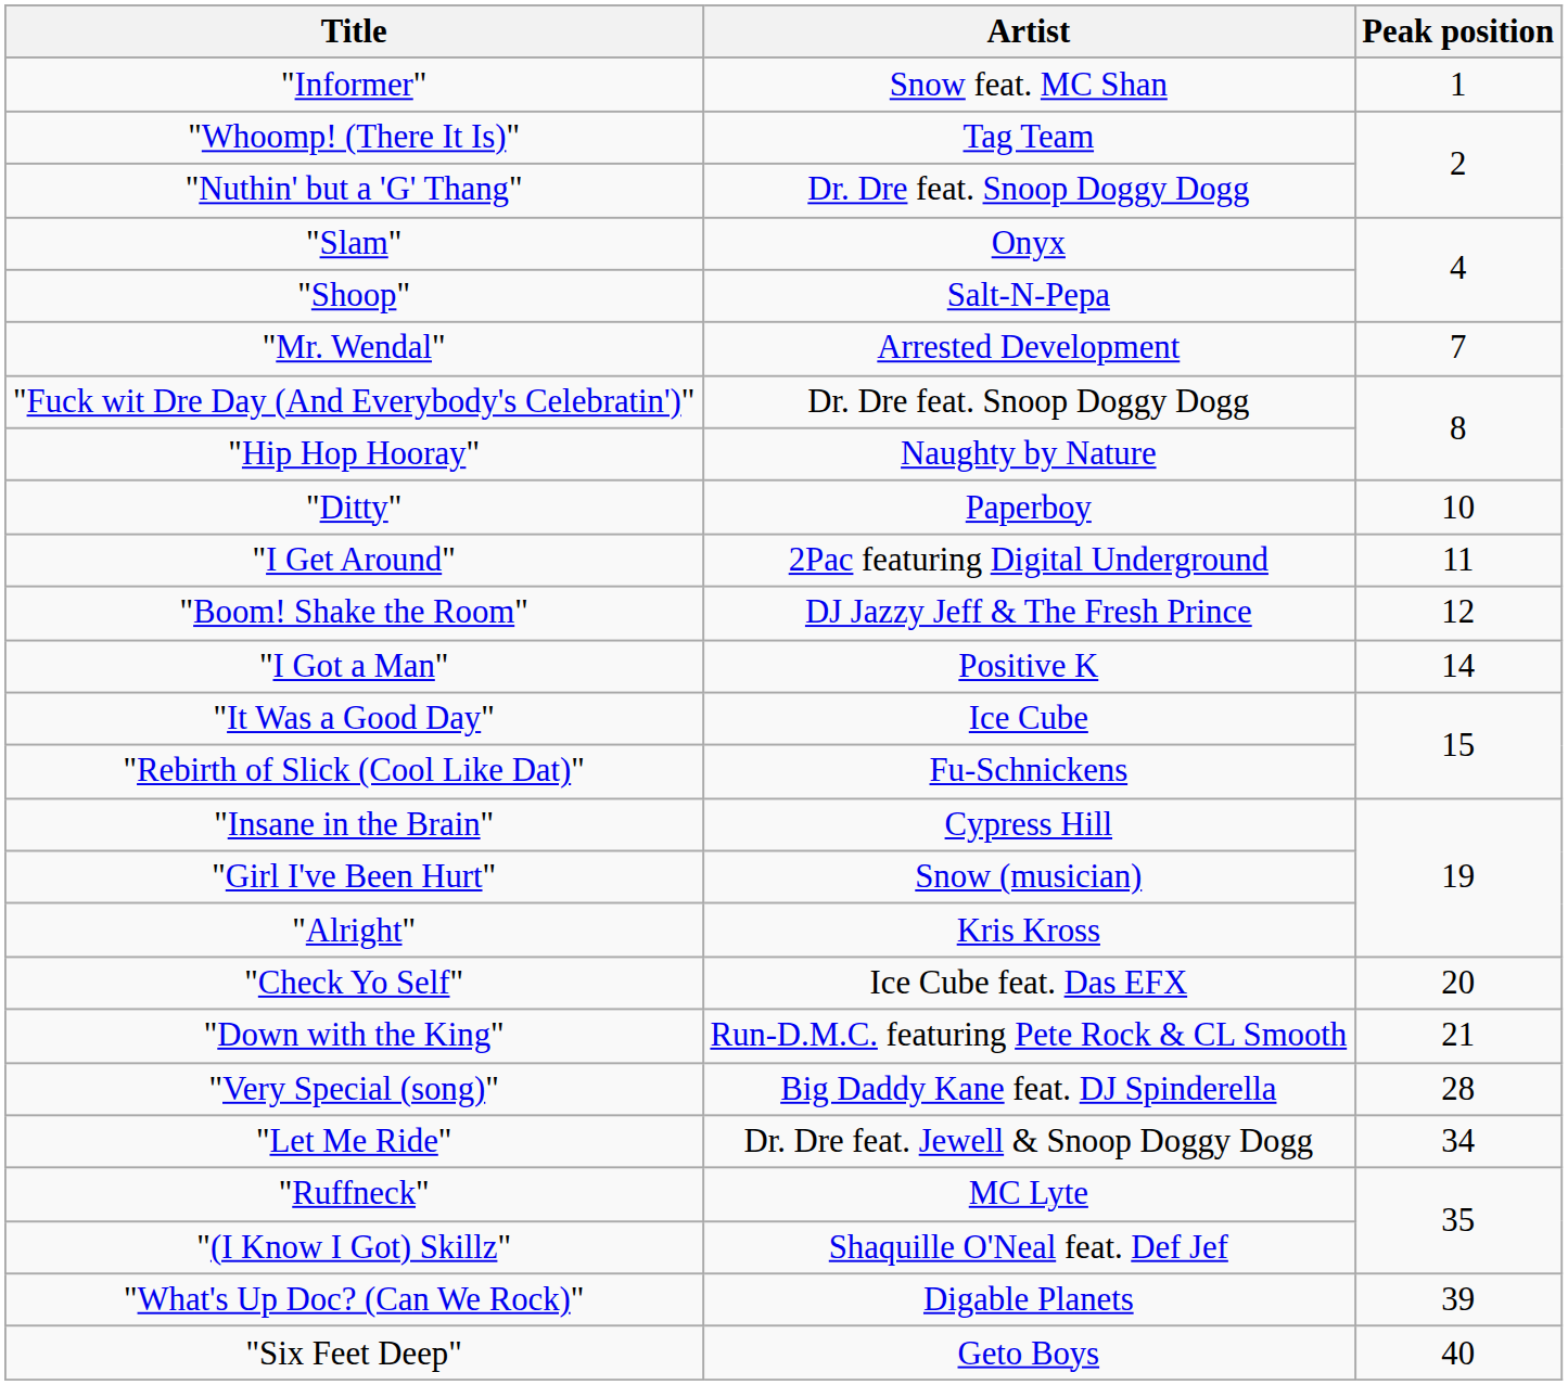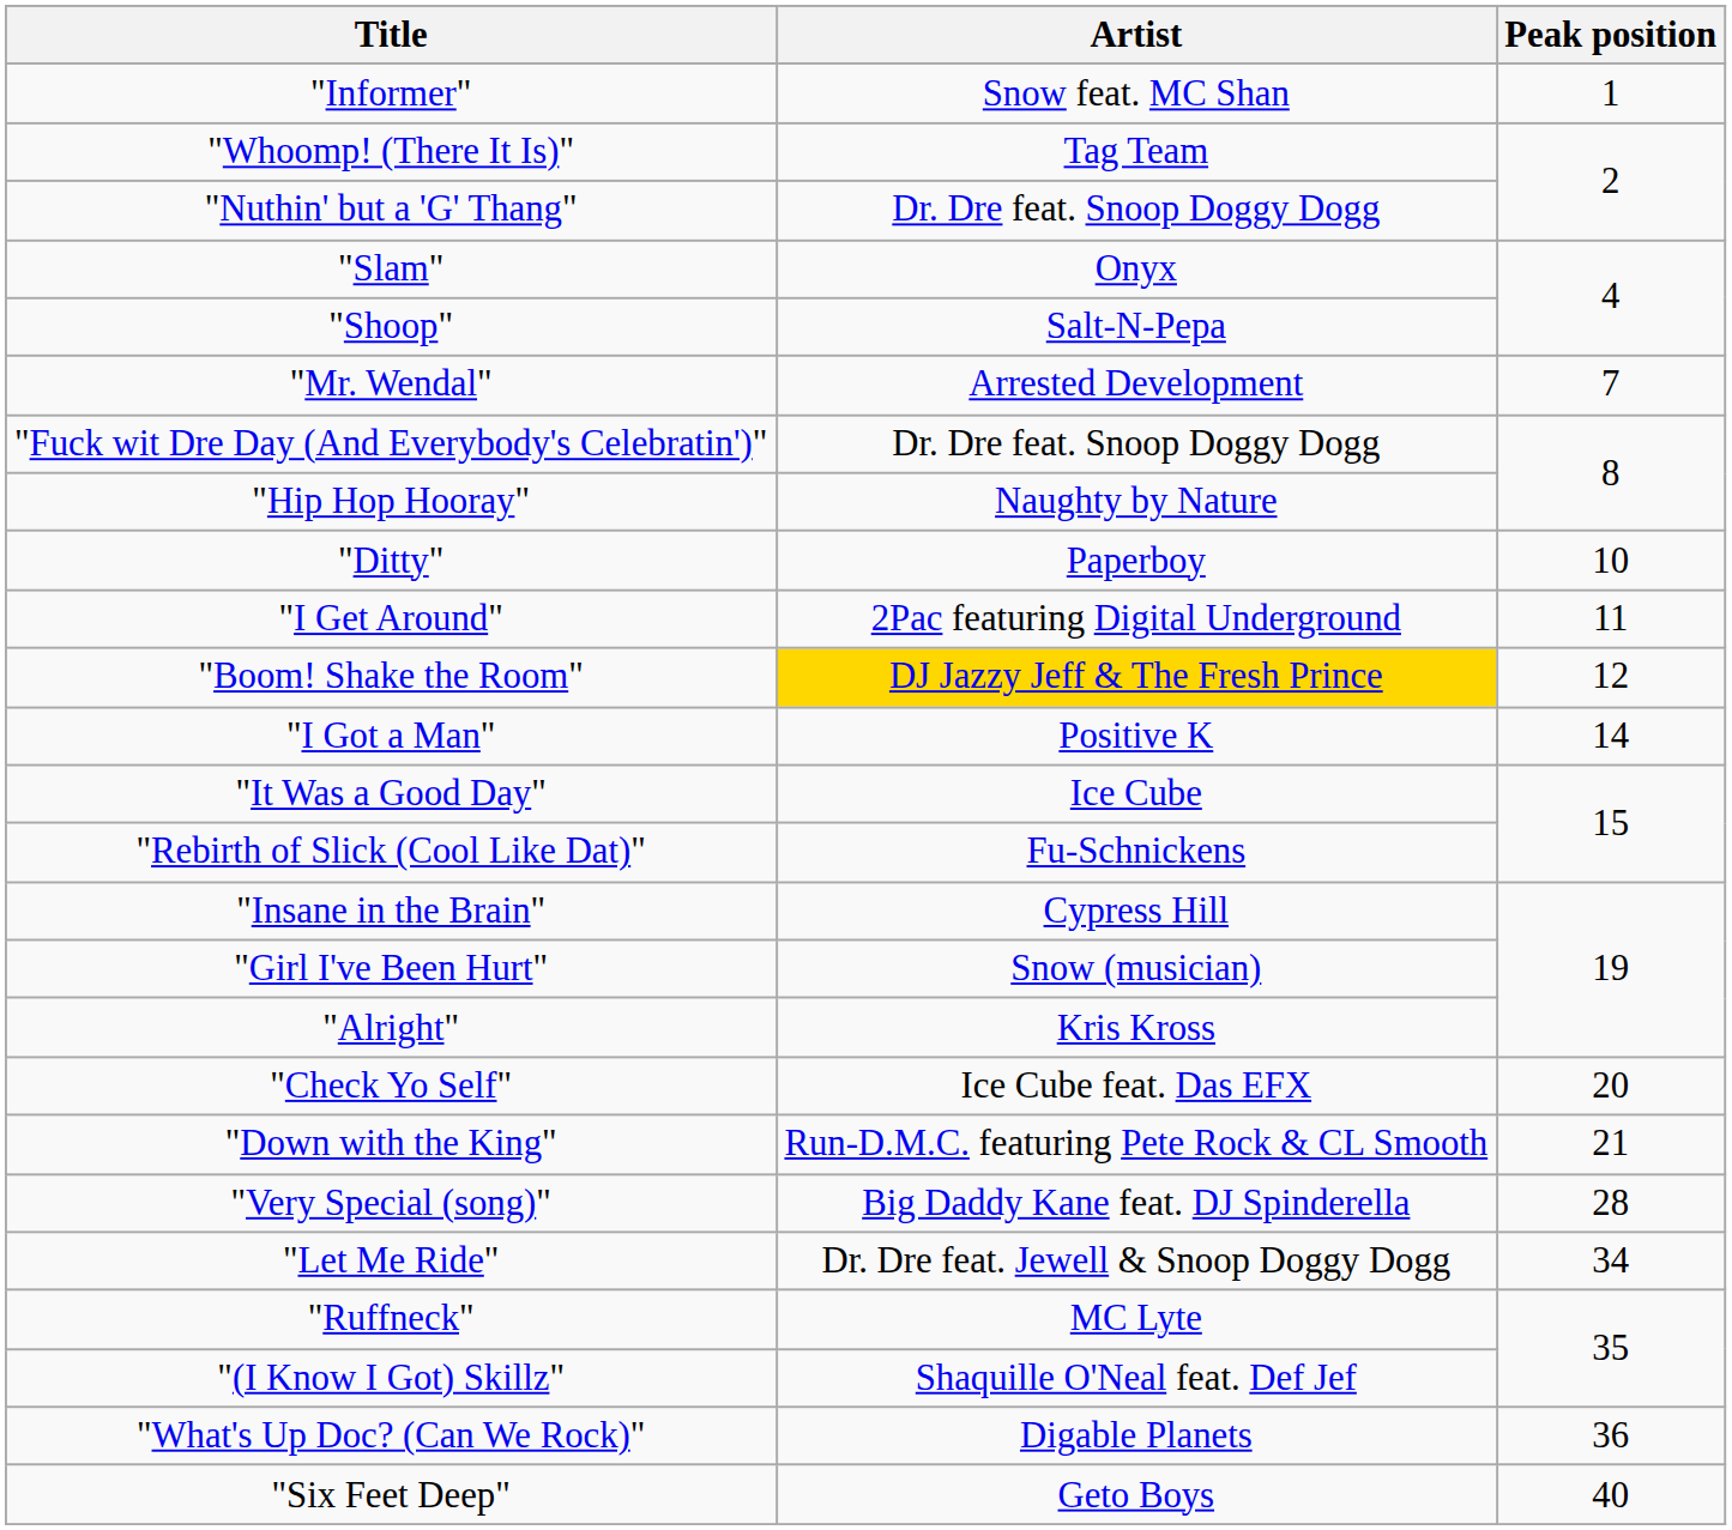 <table class="wikitable sortable plainrowheaders" style="text-align:center;">
 <tr>
 <th scope="col">Title</th>
 <th scope="col">Artist</th>
 <th scope="col">Peak position</th>
 </tr>
 <tr>
 <td>"<a href='#'>Informer</a>"</td>
 <td><a href='#'>Snow</a> feat. <a href='#'>MC Shan</a></td>
 <td>1</td>
 </tr>
 <tr>
 <td>"<a href='#'>Whoomp! (There It Is)</a>"</td>
 <td><a href='#'>Tag Team</a></td>
 <td rowspan="2">2</td>
 </tr>
 <tr>
 <td>"<a href='#'>Nuthin' but a 'G' Thang</a>"</td>
 <td><a href='#'>Dr. Dre</a> feat. <a href='#'>Snoop Doggy Dogg</a></td>
 </tr>
 <tr>
 <td>"<a href='#'>Slam</a>"</td>
 <td><a href='#'>Onyx</a></td>
 <td rowspan="2">4</td>
 </tr>
 <tr>
 <td>"<a href='#'>Shoop</a>"</td>
 <td><a href='#'>Salt-N-Pepa</a></td>
 </tr>
 <tr>
 <td>"<a href='#'>Mr. Wendal</a>"</td>
 <td><a href='#'>Arrested Development</a></td>
 <td>7</td>
 </tr>
 <tr>
 <td>"<a href='#'>Fuck wit Dre Day (And Everybody's Celebratin')</a>"</td>
 <td>Dr. Dre feat. Snoop Doggy Dogg</td>
 <td rowspan="2">8</td>
 </tr>
 <tr>
 <td>"<a href='#'>Hip Hop Hooray</a>"</td>
 <td><a href='#'>Naughty by Nature</a></td>
 </tr>
 <tr>
 <td>"<a href='#'>Ditty</a>"</td>
 <td><a href='#'>Paperboy</a></td>
 <td>10</td>
 </tr>
 <tr>
 <td>"<a href='#'>I Get Around</a>"</td>
 <td><a href='#'>2Pac</a> featuring <a href='#'>Digital Underground</a></td>
 <td>11</td>
 </tr>
 <tr>
 <td>"<a href='#'>Boom! Shake the Room</a>"</td>
-<td><a href='#'>DJ Jazzy Jeff & The Fresh Prince</a></td>
+<td style="background: gold;"><a href='#'>DJ Jazzy Jeff & The Fresh Prince</a></td>
 <td>12</td>
 </tr>
 <tr>
 <td>"<a href='#'>I Got a Man</a>"</td>
 <td><a href='#'>Positive K</a></td>
 <td>14</td>
 </tr>
 <tr>
 <td>"<a href='#'>It Was a Good Day</a>"</td>
 <td><a href='#'>Ice Cube</a></td>
 <td rowspan="2">15</td>
 </tr>
 <tr>
 <td>"<a href='#'>Rebirth of Slick (Cool Like Dat)</a>"</td>
 <td><a href='#'>Fu-Schnickens</a></td>
 </tr>
 <tr>
 <td>"<a href='#'>Insane in the Brain</a>"</td>
 <td><a href='#'>Cypress Hill</a></td>
 <td rowspan="3">19</td>
 </tr>
 <tr>
 <td>"<a href='#'>Girl I've Been Hurt</a>"</td>
 <td><a href='#'>Snow (musician)</a></td>
 </tr>
 <tr>
 <td>"<a href='#'>Alright</a>"</td>
 <td><a href='#'>Kris Kross</a></td>
 </tr>
 <tr>
 <td>"<a href='#'>Check Yo Self</a>"</td>
 <td>Ice Cube feat. <a href='#'>Das EFX</a></td>
 <td>20</td>
 </tr>
 <tr>
 <td>"<a href='#'>Down with the King</a>"</td>
 <td><a href='#'>Run-D.M.C.</a> featuring <a href='#'>Pete Rock & CL Smooth</a></td>
 <td>21</td>
 </tr>
 <tr>
 <td>"<a href='#'>Very Special (song)</a>"</td>
 <td><a href='#'>Big Daddy Kane</a> feat. <a href='#'>DJ Spinderella</a></td>
 <td>28</td>
 </tr>
 <tr>
 <td>"<a href='#'>Let Me Ride</a>"</td>
 <td>Dr. Dre feat. <a href='#'>Jewell</a> & Snoop Doggy Dogg</td>
 <td>34</td>
 </tr>
 <tr>
 <td>"<a href='#'>Ruffneck</a>"</td>
 <td><a href='#'>MC Lyte</a></td>
 <td rowspan="2">35</td>
 </tr>
 <tr>
 <td>"<a href='#'>(I Know I Got) Skillz</a>"</td>
 <td><a href='#'>Shaquille O'Neal</a> feat. <a href='#'>Def Jef</a></td>
 </tr>
 <tr>
 <td>"<a href='#'>What's Up Doc? (Can We Rock)</a>"</td>
 <td><a href='#'>Digable Planets</a></td>
-<td>39</td>
+<td>36</td>
 </tr>
 <tr>
 <td>"Six Feet Deep"</td>
 <td><a href='#'>Geto Boys</a></td>
 <td>40</td>
 </tr>
 </table>
